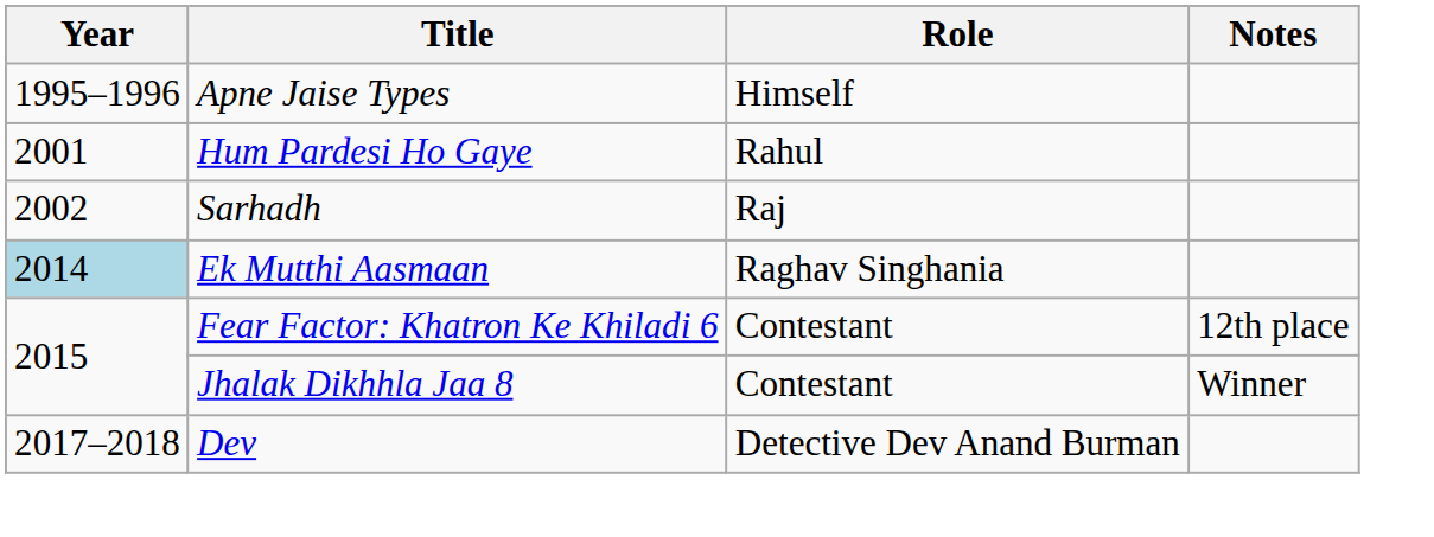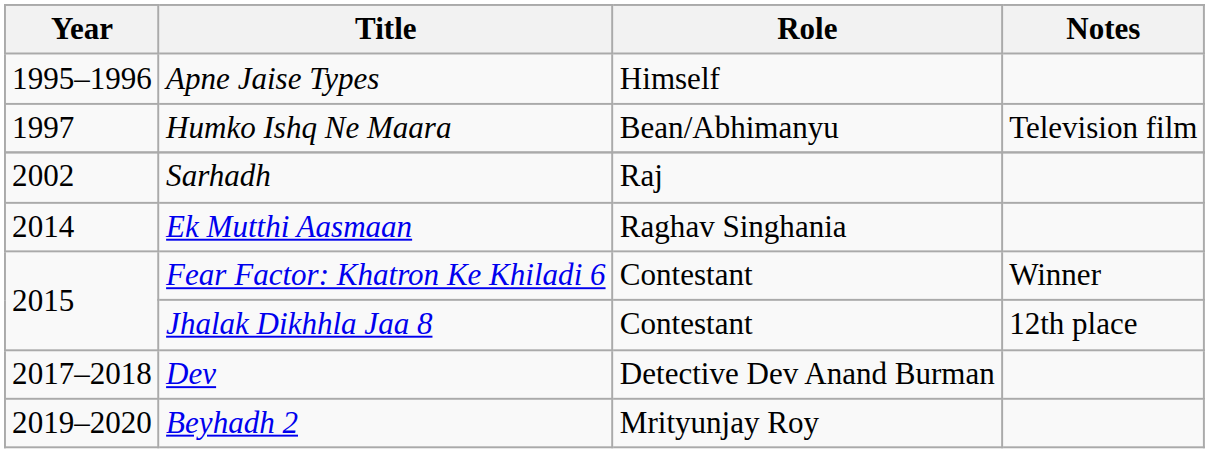 <table class="wikitable sortable mw-collapsible">
 <tr>
 <th scope="col">Year</th>
 <th scope="col">Title</th>
 <th scope="col">Role</th>
 <th scope="col" class="unsortable">Notes</th>
 </tr>
 <tr>
 <td>1995–1996</td>
 <td><em>Apne Jaise Types</em></td>
 <td>Himself</td>
 <td></td>
 </tr>
 <tr>
+<td>1997</td>
+<td><em>Humko Ishq Ne Maara</em></td>
+<td>Bean/Abhimanyu</td>
+<td>Television film</td>
 </tr>
 <tr>
-<td>2001</td>
-<td><em><a href='#'>Hum Pardesi Ho Gaye</a></em></td>
-<td>Rahul</td>
-<td></td>
 </tr>
 <tr>
 <td>2002</td>
 <td><em>Sarhadh</em></td>
 <td>Raj</td>
 <td></td>
 </tr>
 <tr>
-<td style="background: lightblue;">2014</td>
+<td>2014</td>
 <td><em><a href='#'>Ek Mutthi Aasmaan</a></em></td>
 <td>Raghav Singhania</td>
 <td></td>
 </tr>
 <tr>
 <td rowspan="2">2015</td>
 <td><em><a href='#'>Fear Factor: Khatron Ke Khiladi 6</a></em></td>
 <td>Contestant</td>
-<td>12th place</td>
+<td>Winner</td>
 </tr>
 <tr>
 <td><em><a href='#'>Jhalak Dikhhla Jaa 8</a></em></td>
 <td>Contestant</td>
-<td>Winner</td>
+<td>12th place</td>
 </tr>
 <tr>
 <td>2017–2018</td>
 <td><em><a href='#'>Dev</a></em></td>
 <td>Detective Dev Anand Burman</td>
 <td></td>
 </tr>
+<tr>
+<td>2019–2020</td>
+<td><em><a href='#'>Beyhadh 2</a></em></td>
+<td>Mrityunjay Roy</td>
+<td></td>
+</tr>
 </table>
